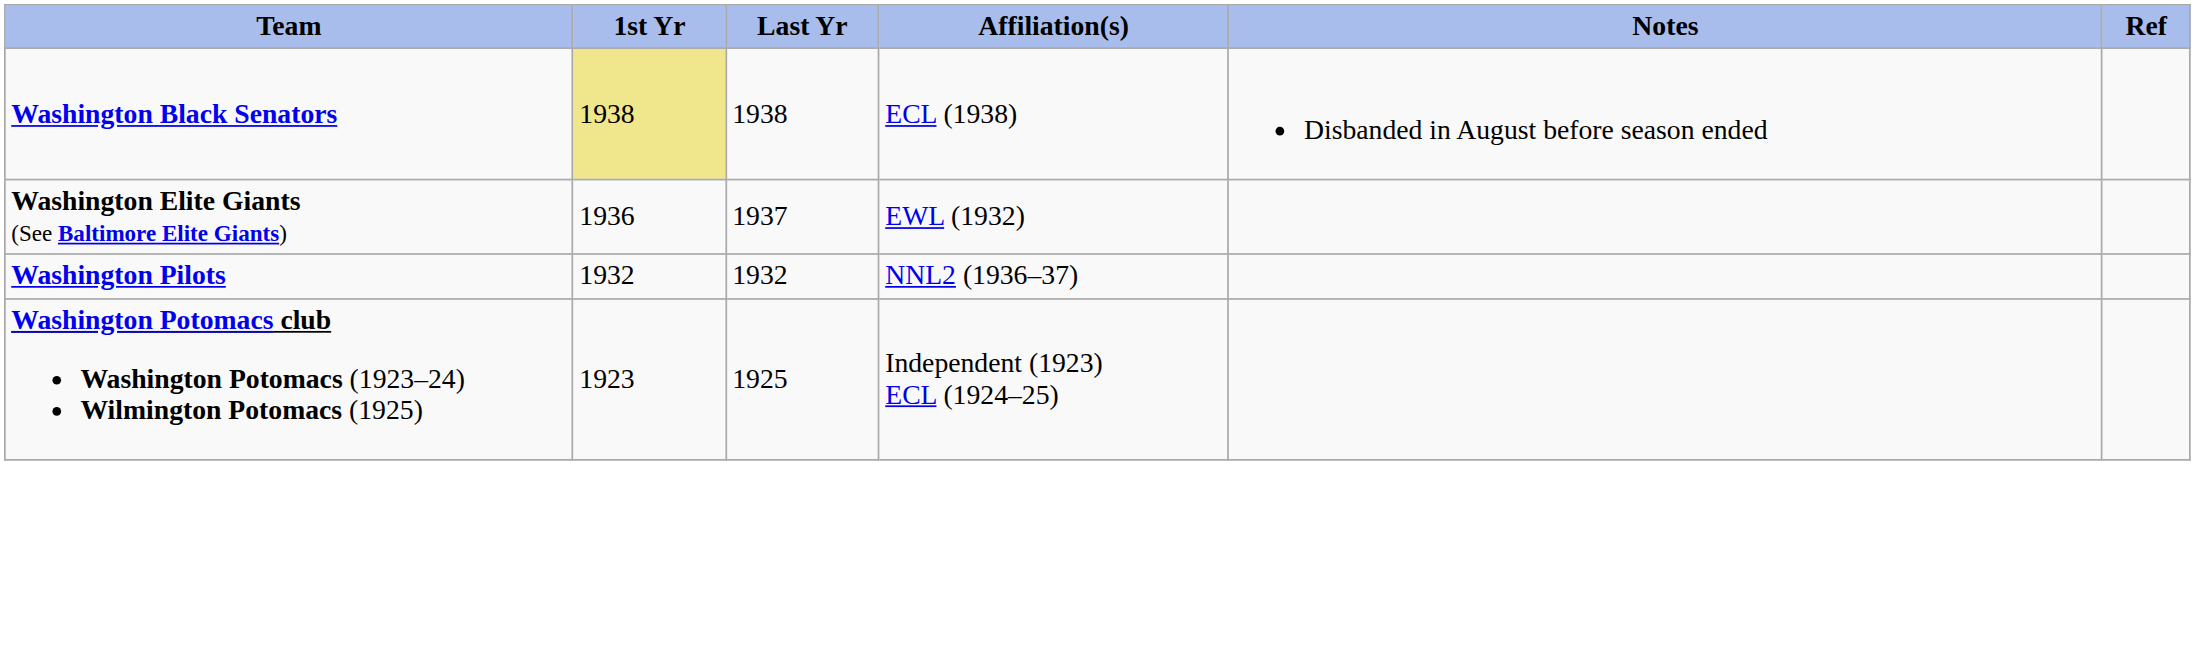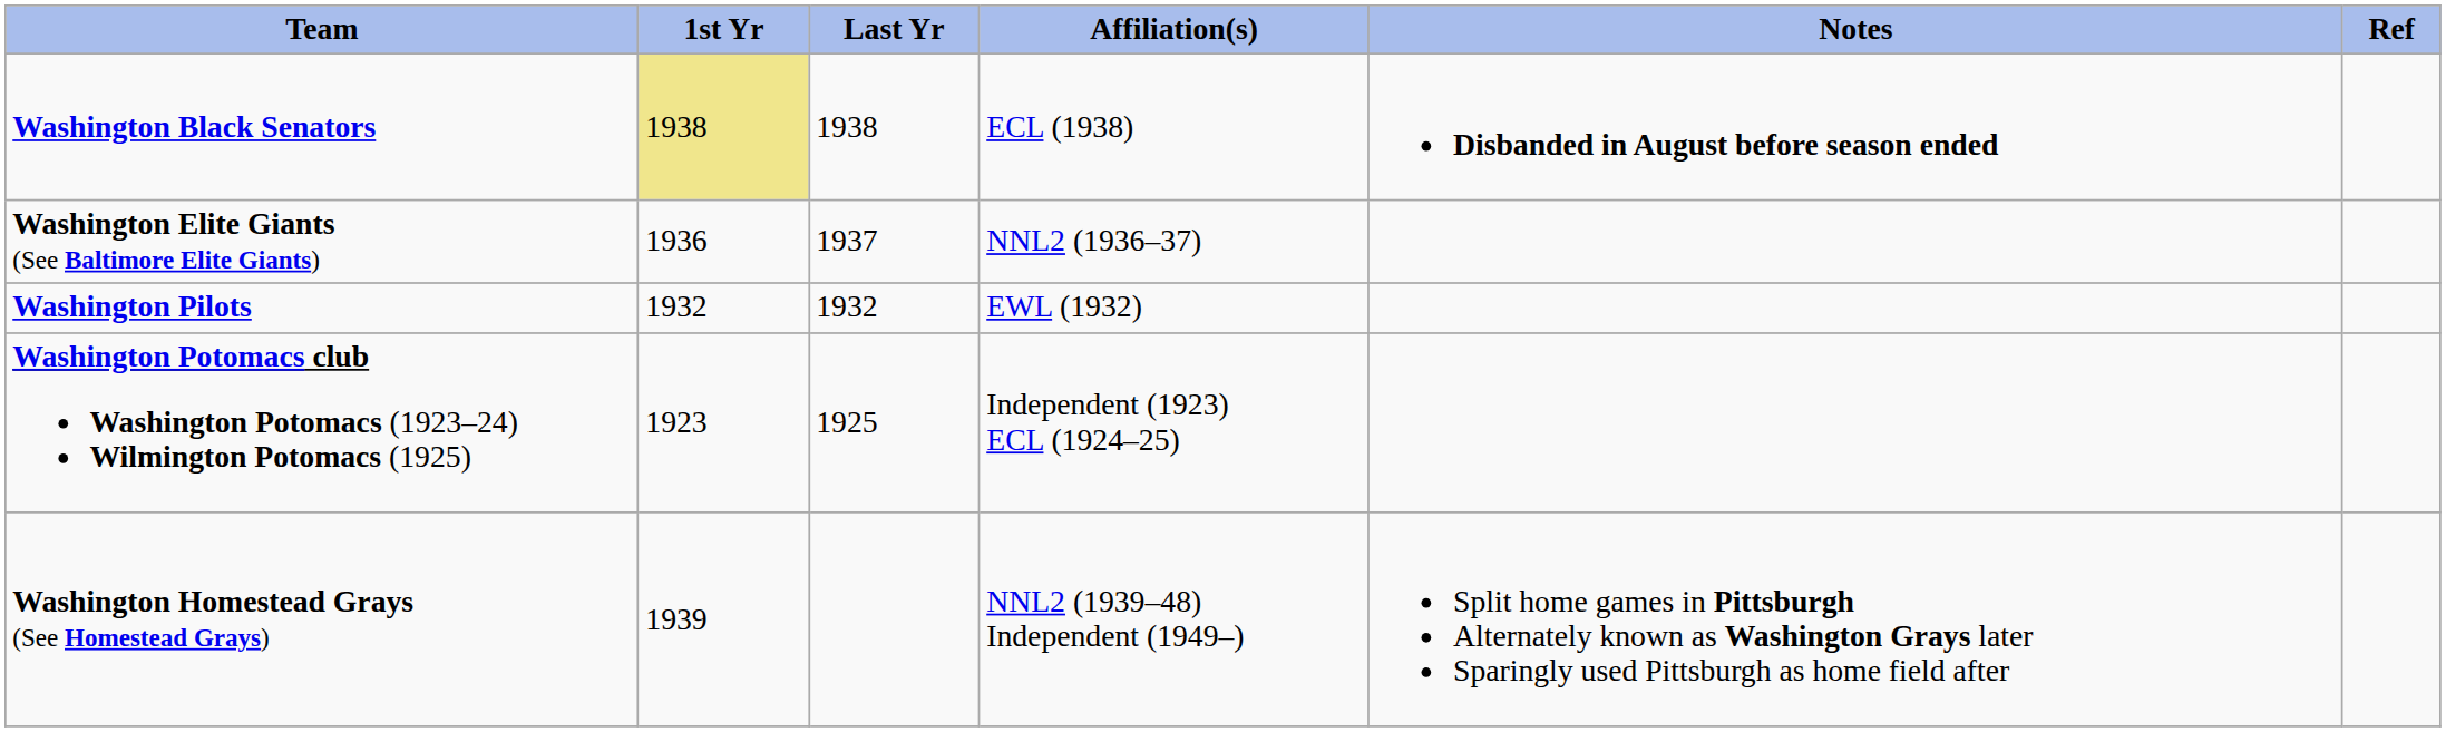 <table class="wikitable" style="width: 100%">
 <tr>
 <th style="background:#a8bdec; width:26%;">Team</th>
 <th style="width:7%; background:#a8bdec;">1st Yr</th>
 <th style="width:7%; background:#a8bdec;">Last Yr</th>
 <th style="width:16%; background:#a8bdec;">Affiliation(s)</th>
 <th style="width:40%; background:#a8bdec;">Notes</th>
 <th style="width:4%; background:#a8bdec;">Ref</th>
 </tr>
 <tr>
 <td><strong><a href='#'>Washington Black Senators</a></strong></td>
 <td style="background: khaki;">1938</td>
 <td>1938</td>
 <td><a href='#'>ECL</a> (1938)</td>
-<td><br><ul><li>Disbanded in August before season ended</li></ul></td>
+<td><strong><br><ul><li>Disbanded in August before season ended</li></ul></strong></td>
 <td></td>
 </tr>
 <tr>
 <td><strong>Washington Elite Giants</strong><br><small>(See <strong><a href='#'>Baltimore Elite Giants</a></strong>)</small></td>
 <td>1936</td>
 <td>1937</td>
-<td><a href='#'>EWL</a> (1932)</td>
+<td><a href='#'>NNL2</a> (1936–37)</td>
 <td></td>
 <td></td>
 </tr>
 <tr>
 <td><strong><a href='#'>Washington Pilots</a></strong></td>
 <td>1932</td>
 <td>1932</td>
-<td><a href='#'>NNL2</a> (1936–37)</td>
+<td><a href='#'>EWL</a> (1932)</td>
 <td></td>
 <td></td>
 </tr>
 <tr id="Washington Potomacs">
 <td><u><strong><a href='#'>Washington Potomacs</a> club</strong></u><br><ul><li><strong>Washington Potomacs</strong> (1923–24)</li><li><strong>Wilmington Potomacs</strong> (1925)</li></ul></td>
 <td>1923</td>
 <td>1925</td>
 <td>Independent (1923)<br><a href='#'>ECL</a> (1924–25)</td>
 <td></td>
 <td></td>
 </tr>
+<tr>
+<td><strong>Washington Homestead Grays</strong><br><small>(See <strong><a href='#'>Homestead Grays</a></strong>)</small></td>
+<td>1939</td>
+<td></td>
+<td><a href='#'>NNL2</a> (1939–48)<br>Independent (1949–)</td>
+<td><br><ul><li>Split home games in <strong>Pittsburgh</strong></li><li>Alternately known as <strong>Washington Grays</strong> later</li><li>Sparingly used Pittsburgh as home field after </li></ul></td>
+<td></td>
+</tr>
 </table>
